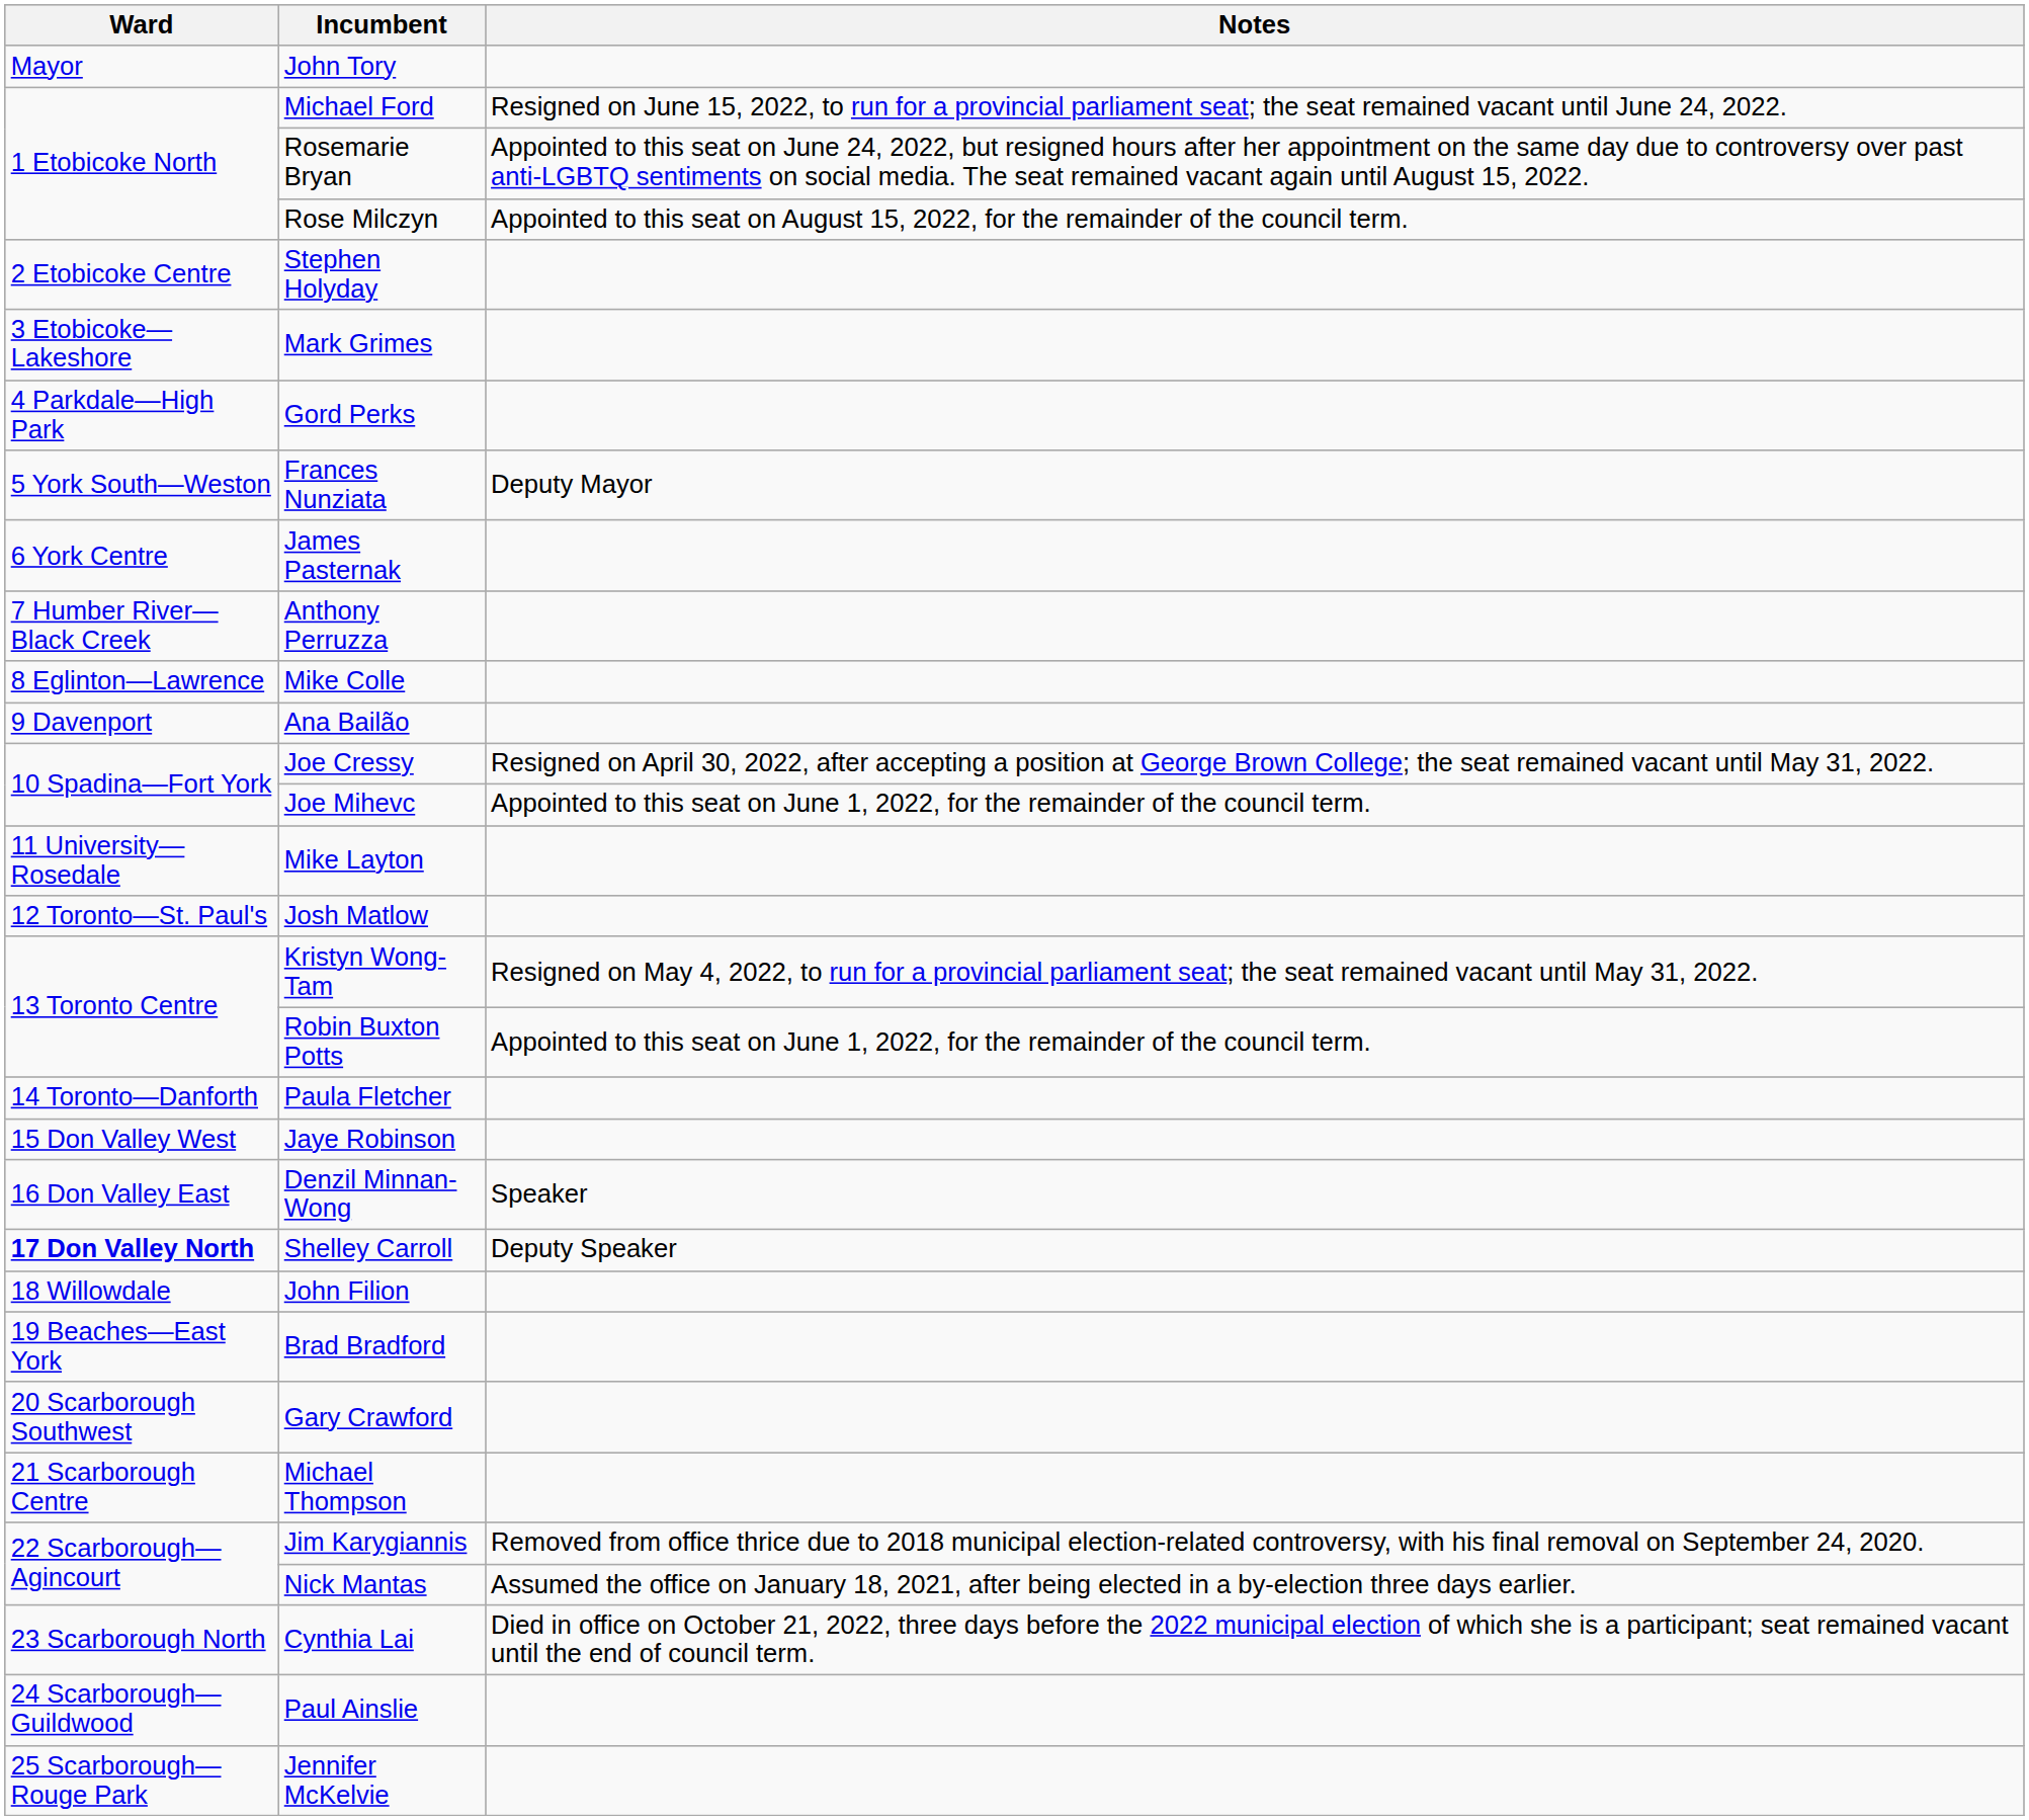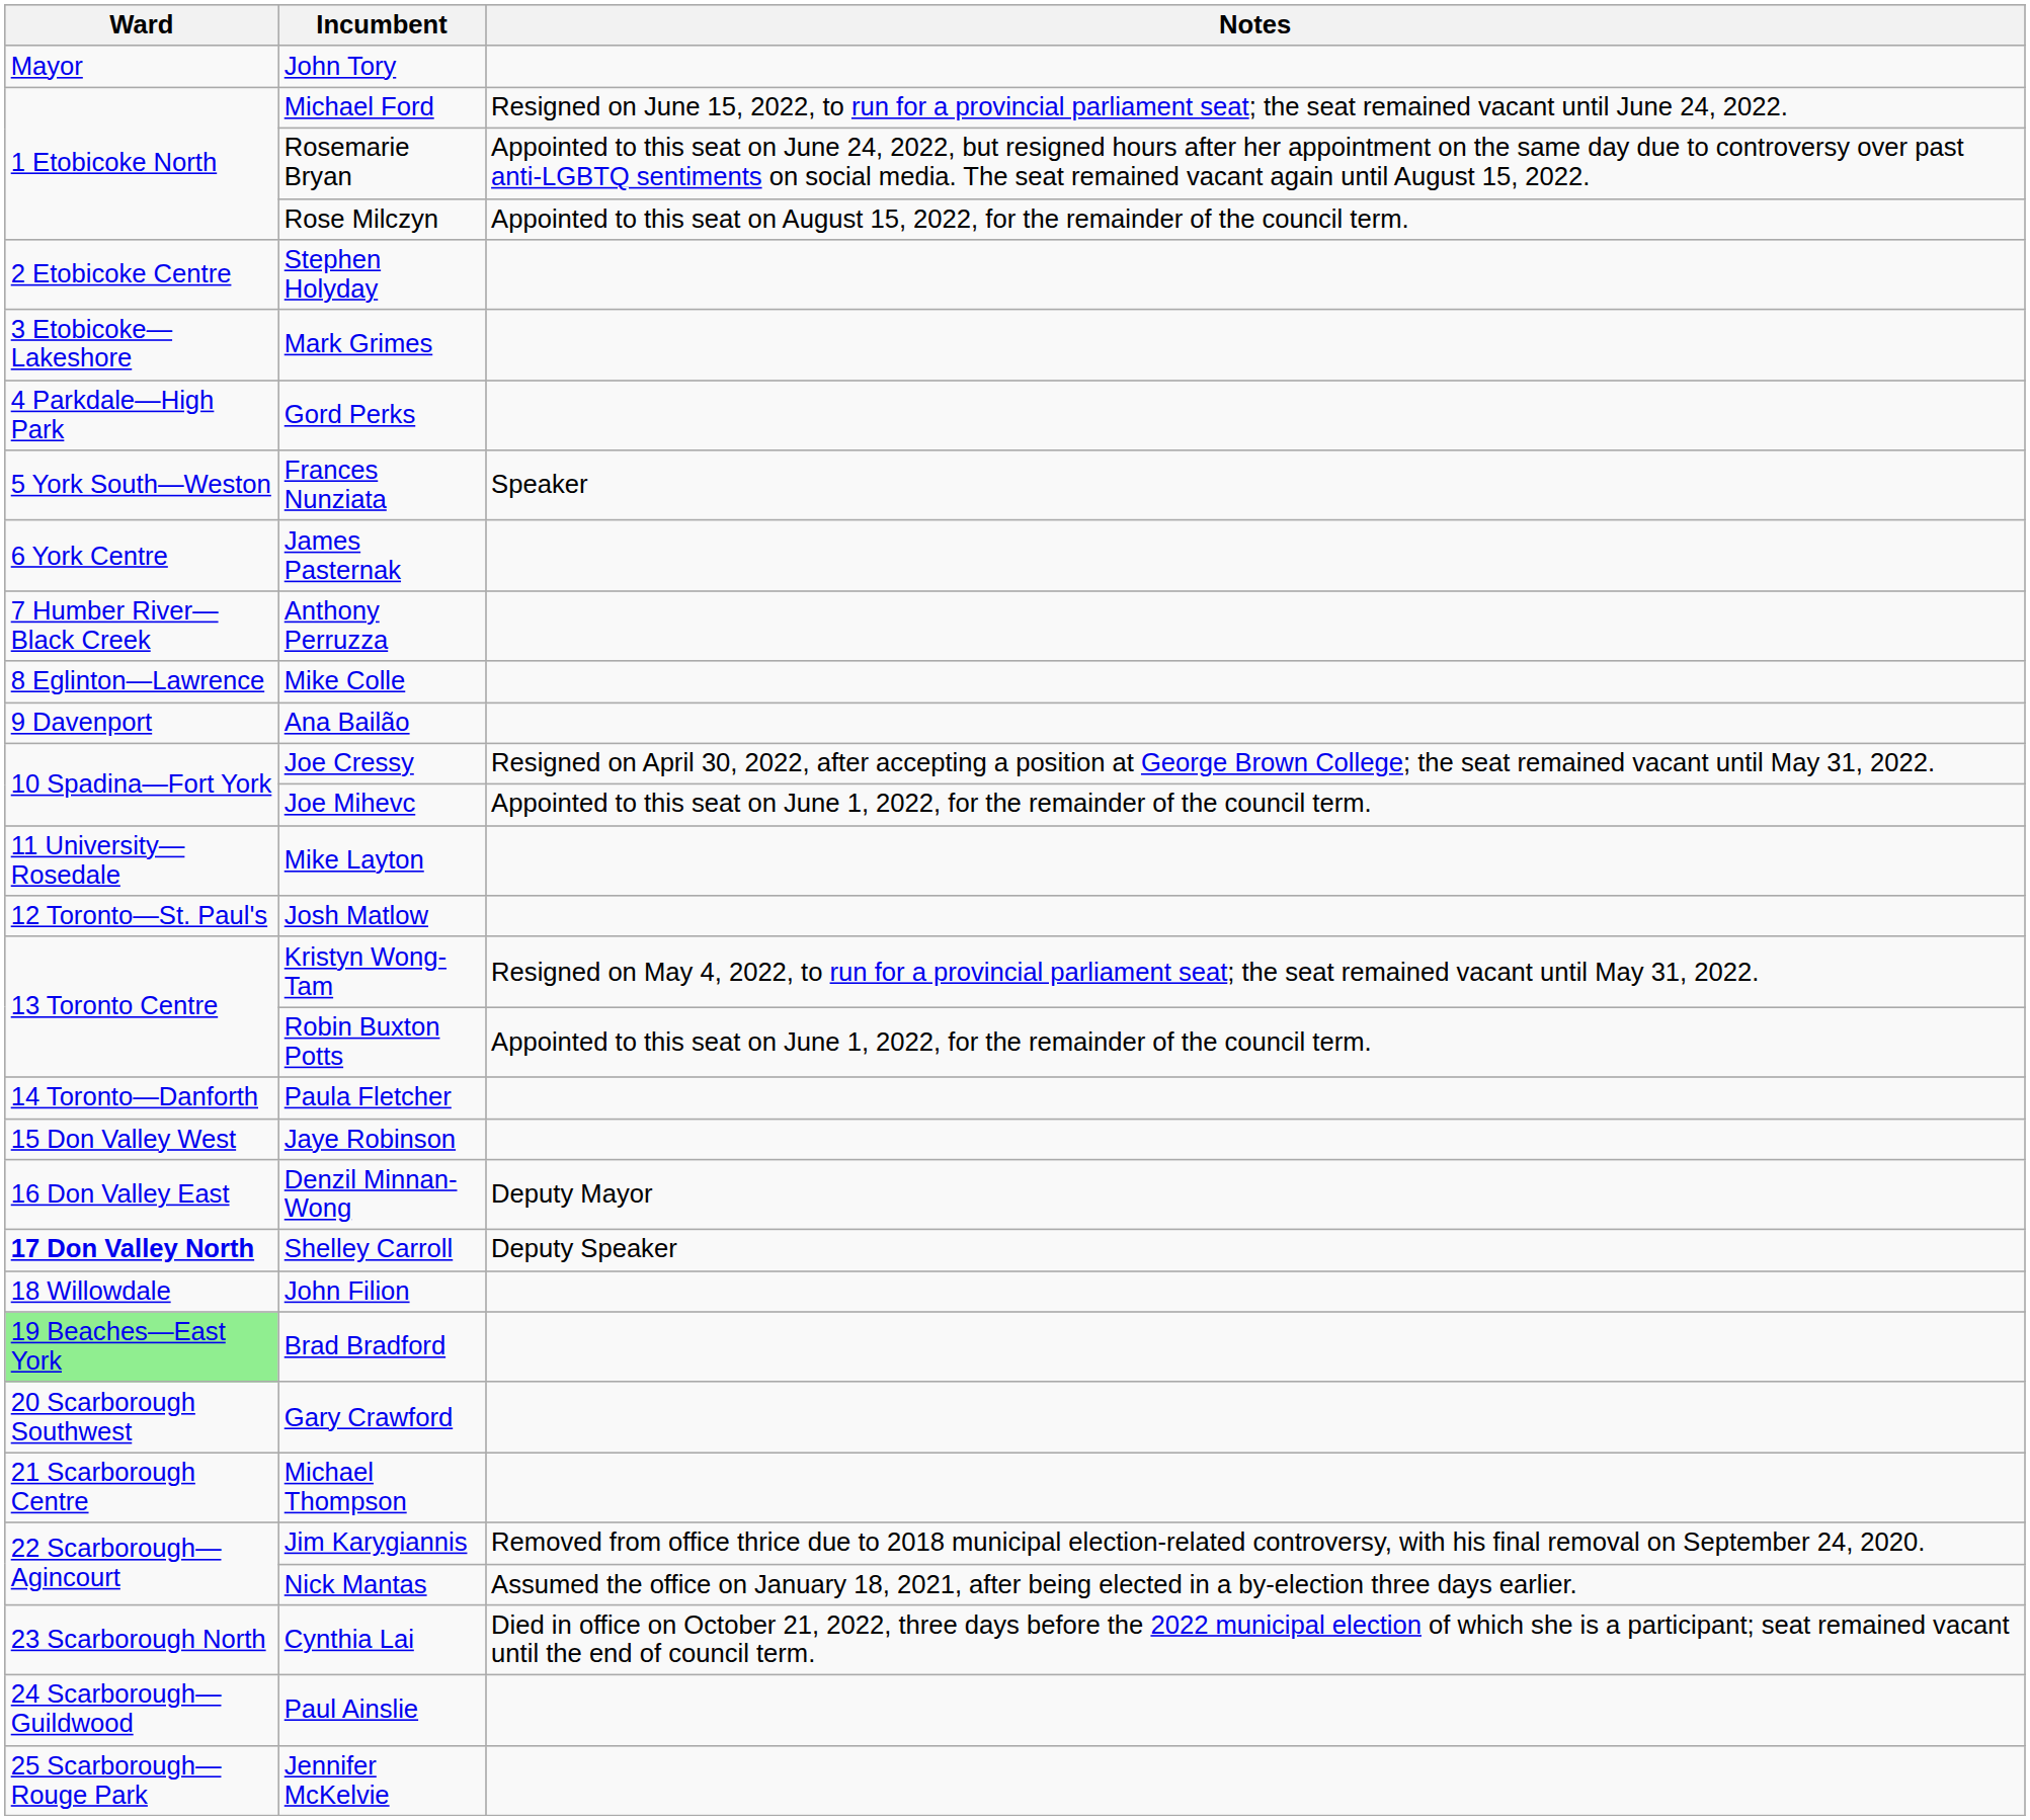 <table class="wikitable">
 <tr>
 <th>Ward </th>
 <th>Incumbent</th>
 <th>Notes</th>
 </tr>
 <tr>
 <td><a href='#'>Mayor</a></td>
 <td><a href='#'>John Tory</a></td>
 <td></td>
 </tr>
 <tr>
 <td rowspan="3"><a href='#'>1 Etobicoke North</a><br></td>
 <td><a href='#'>Michael Ford</a></td>
 <td>Resigned on June 15, 2022, to <a href='#'>run for a provincial parliament seat</a>; the seat remained vacant until June 24, 2022.</td>
 </tr>
 <tr>
 <td>Rosemarie Bryan</td>
 <td>Appointed to this seat on June 24, 2022, but resigned hours after her appointment on the same day due to controversy over past <a href='#'>anti-LGBTQ sentiments</a> on social media. The seat remained vacant again until August 15, 2022.</td>
 </tr>
 <tr>
 <td>Rose Milczyn</td>
 <td>Appointed to this seat on August 15, 2022, for the remainder of the council term.</td>
 </tr>
 <tr>
 <td><a href='#'>2 Etobicoke Centre</a><br></td>
 <td><a href='#'>Stephen Holyday</a></td>
 <td></td>
 </tr>
 <tr>
 <td><a href='#'>3 Etobicoke—Lakeshore</a><br></td>
 <td><a href='#'>Mark Grimes</a></td>
 <td></td>
 </tr>
 <tr>
 <td><a href='#'>4 Parkdale—High Park</a><br></td>
 <td><a href='#'>Gord Perks</a></td>
 <td></td>
 </tr>
 <tr>
 <td><a href='#'>5 York South—Weston</a><br></td>
 <td><a href='#'>Frances Nunziata</a></td>
-<td>Deputy Mayor</td>
+<td>Speaker</td>
 </tr>
 <tr>
 <td><a href='#'>6 York Centre</a><br></td>
 <td><a href='#'>James Pasternak</a></td>
 <td></td>
 </tr>
 <tr>
 <td><a href='#'>7 Humber River—Black Creek</a><br></td>
 <td><a href='#'>Anthony Perruzza</a></td>
 <td></td>
 </tr>
 <tr>
 <td><a href='#'>8 Eglinton—Lawrence</a><br></td>
 <td><a href='#'>Mike Colle</a></td>
 <td></td>
 </tr>
 <tr>
 <td><a href='#'>9 Davenport</a><br></td>
 <td><a href='#'>Ana Bailão</a></td>
 <td></td>
 </tr>
 <tr>
 <td rowspan="2"><a href='#'>10 Spadina—Fort York</a><br></td>
 <td><a href='#'>Joe Cressy</a></td>
 <td>Resigned on April 30, 2022, after accepting a position at <a href='#'>George Brown College</a>; the seat remained vacant until May 31, 2022.</td>
 </tr>
 <tr>
 <td><a href='#'>Joe Mihevc</a></td>
 <td>Appointed to this seat on June 1, 2022, for the remainder of the council term.</td>
 </tr>
 <tr>
 <td><a href='#'>11 University—Rosedale</a><br></td>
 <td><a href='#'>Mike Layton</a></td>
 <td></td>
 </tr>
 <tr>
 <td><a href='#'>12 Toronto—St. Paul's</a><br></td>
 <td><a href='#'>Josh Matlow</a></td>
 <td></td>
 </tr>
 <tr>
 <td rowspan="2"><a href='#'>13 Toronto Centre</a><br></td>
 <td><a href='#'>Kristyn Wong-Tam</a></td>
 <td>Resigned on May 4, 2022, to <a href='#'>run for a provincial parliament seat</a>; the seat remained vacant until May 31, 2022.</td>
 </tr>
 <tr>
 <td><a href='#'>Robin Buxton Potts</a></td>
 <td>Appointed to this seat on June 1, 2022, for the remainder of the council term.</td>
 </tr>
 <tr>
 <td><a href='#'>14 Toronto—Danforth</a><br></td>
 <td><a href='#'>Paula Fletcher</a></td>
 <td></td>
 </tr>
 <tr>
 <td><a href='#'>15 Don Valley West</a><br></td>
 <td><a href='#'>Jaye Robinson</a></td>
 <td></td>
 </tr>
 <tr>
 <td><a href='#'>16 Don Valley East</a><br></td>
 <td><a href='#'>Denzil Minnan-Wong</a></td>
-<td>Speaker</td>
+<td>Deputy Mayor</td>
 </tr>
 <tr>
 <td><strong><a href='#'>17 Don Valley North</a><br></strong></td>
 <td><a href='#'>Shelley Carroll</a></td>
 <td>Deputy Speaker</td>
 </tr>
 <tr>
 <td><a href='#'>18 Willowdale</a><br></td>
 <td><a href='#'>John Filion</a></td>
 <td></td>
 </tr>
 <tr>
-<td><a href='#'>19 Beaches—East York</a><br></td>
+<td style="background: lightgreen;"><a href='#'>19 Beaches—East York</a><br></td>
 <td><a href='#'>Brad Bradford</a></td>
 <td></td>
 </tr>
 <tr>
 <td><a href='#'>20 Scarborough Southwest</a><br></td>
 <td><a href='#'>Gary Crawford</a></td>
 <td></td>
 </tr>
 <tr>
 <td><a href='#'>21 Scarborough Centre</a><br></td>
 <td><a href='#'>Michael Thompson</a></td>
 <td></td>
 </tr>
 <tr>
 <td rowspan="2"><a href='#'>22 Scarborough—Agincourt</a><br></td>
 <td><a href='#'>Jim Karygiannis</a></td>
 <td>Removed from office thrice due to 2018 municipal election-related controversy, with his final removal on September 24, 2020.</td>
 </tr>
 <tr>
 <td><a href='#'>Nick Mantas</a></td>
 <td>Assumed the office on January 18, 2021, after being elected in a by-election three days earlier.</td>
 </tr>
 <tr>
 <td><a href='#'>23 Scarborough North</a><br></td>
 <td><a href='#'>Cynthia Lai</a></td>
 <td>Died in office on October 21, 2022, three days before the <a href='#'>2022 municipal election</a> of which she is a participant; seat remained vacant until the end of council term.</td>
 </tr>
 <tr>
 <td><a href='#'>24 Scarborough—Guildwood</a><br></td>
 <td><a href='#'>Paul Ainslie</a></td>
 <td></td>
 </tr>
 <tr>
 <td><a href='#'>25 Scarborough—Rouge Park</a><br></td>
 <td><a href='#'>Jennifer McKelvie</a></td>
 <td></td>
 </tr>
 </table>
